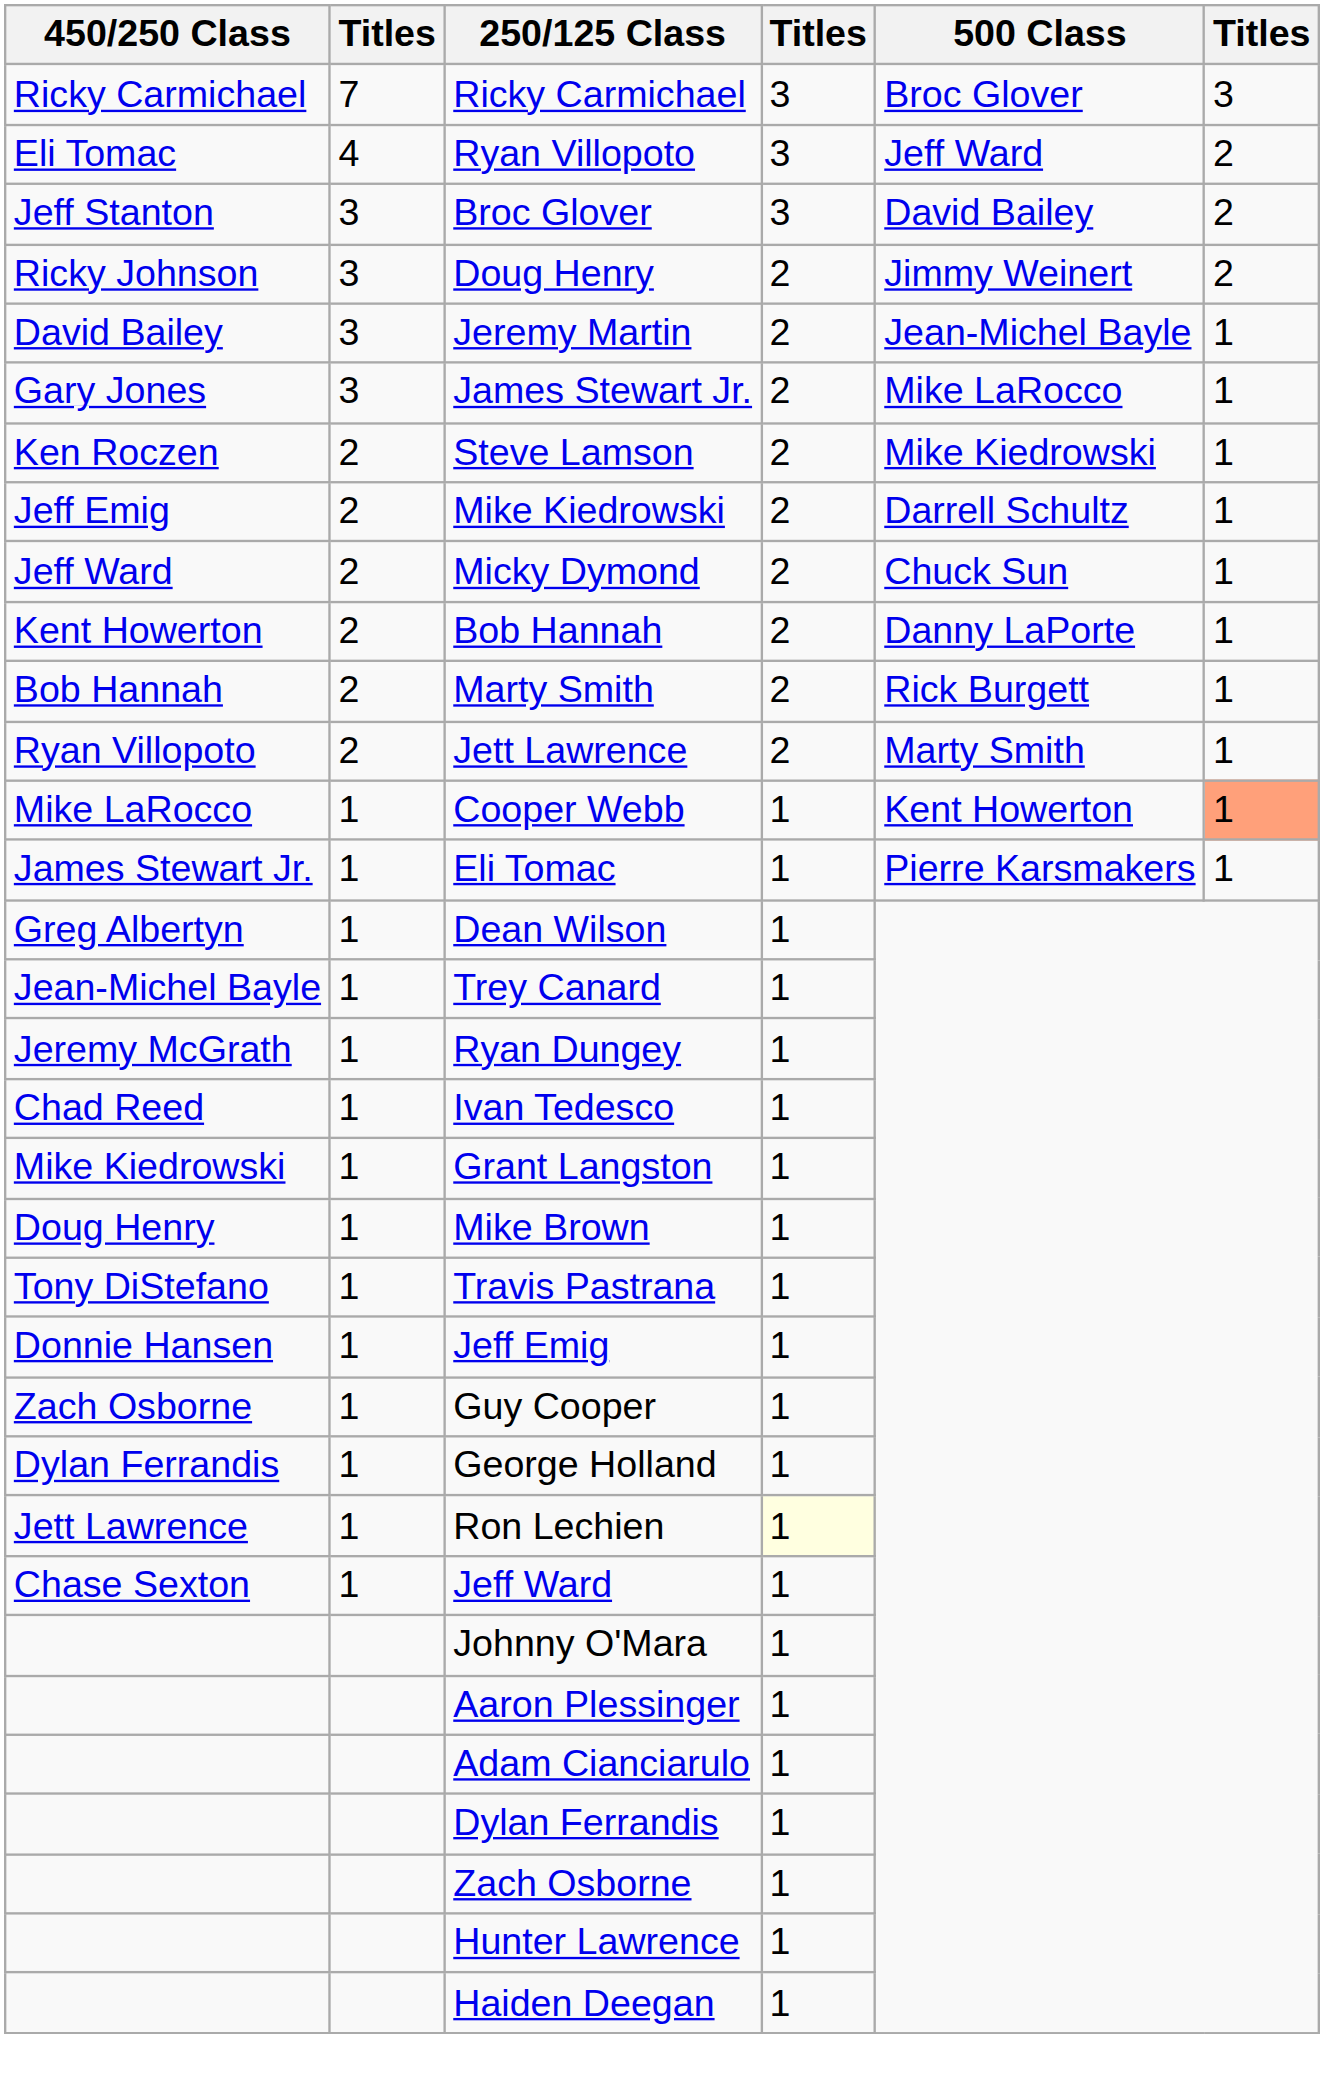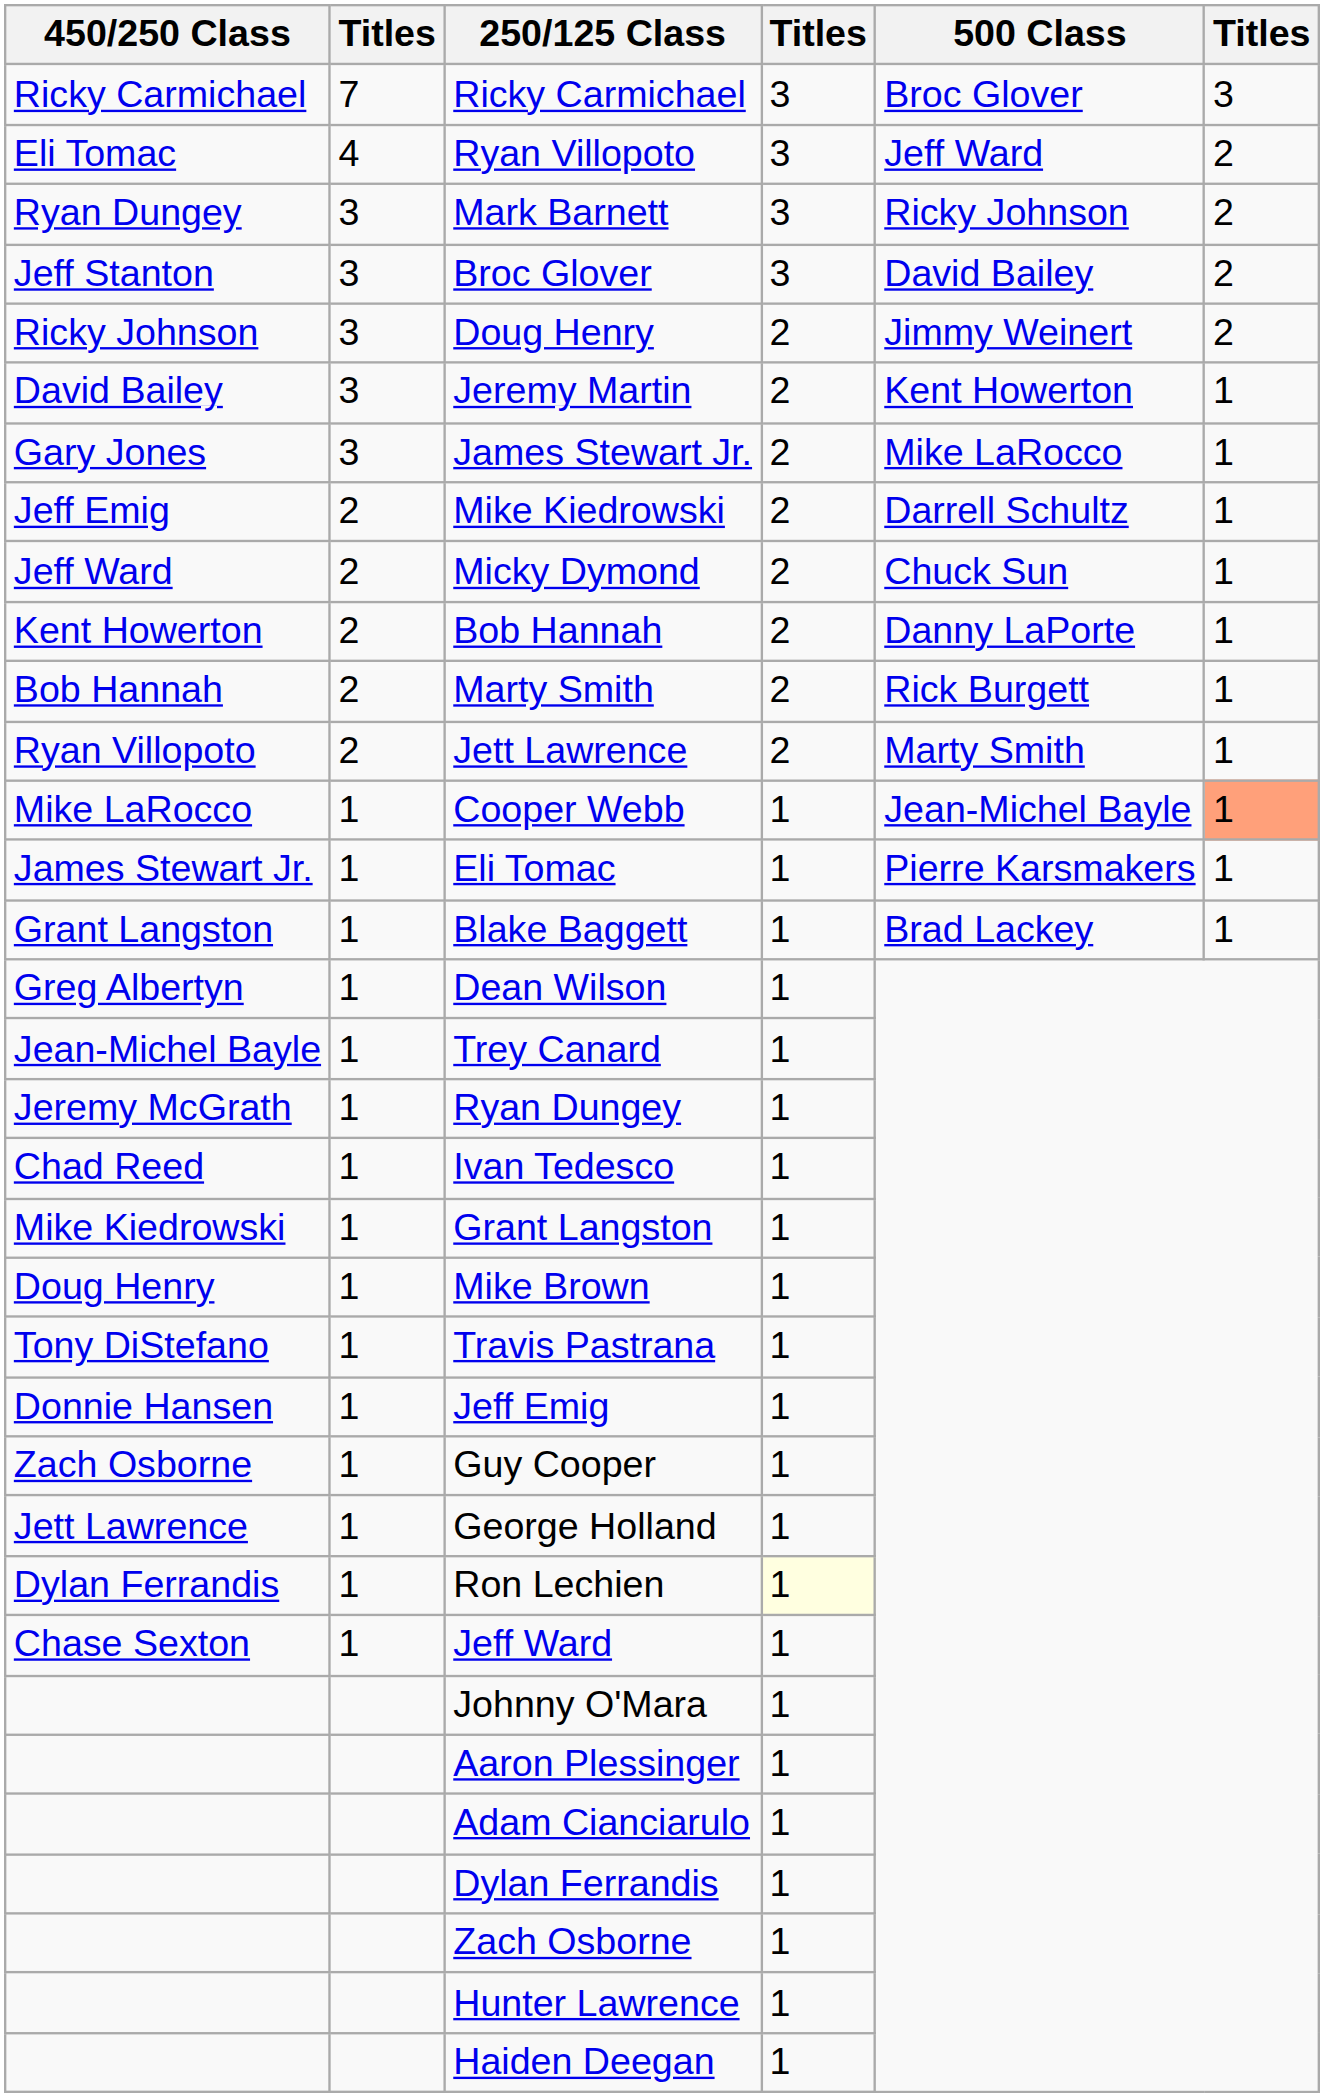 <table class="wikitable">
 <tr>
 <th>450/250 Class</th>
 <th>Titles</th>
 <th>250/125 Class</th>
 <th>Titles</th>
 <th>500 Class</th>
 <th>Titles</th>
 </tr>
 <tr>
 <td> <a href='#'>Ricky Carmichael</a></td>
 <td>7</td>
 <td> <a href='#'>Ricky Carmichael</a></td>
 <td>3</td>
 <td> <a href='#'>Broc Glover</a></td>
 <td>3</td>
 </tr>
 <tr>
 <td> <a href='#'>Eli Tomac</a></td>
 <td>4</td>
 <td> <a href='#'>Ryan Villopoto</a></td>
 <td>3</td>
 <td> <a href='#'>Jeff Ward</a></td>
 <td>2</td>
 </tr>
 <tr>
+<td> <a href='#'>Ryan Dungey</a></td>
+<td>3</td>
+<td> <a href='#'>Mark Barnett</a></td>
+<td>3</td>
+<td> <a href='#'>Ricky Johnson</a></td>
+<td>2</td>
+</tr>
+<tr>
 <td> <a href='#'>Jeff Stanton</a></td>
 <td>3</td>
 <td> <a href='#'>Broc Glover</a></td>
 <td>3</td>
 <td> <a href='#'>David Bailey</a></td>
 <td>2</td>
 </tr>
 <tr>
 <td> <a href='#'>Ricky Johnson</a></td>
 <td>3</td>
 <td> <a href='#'>Doug Henry</a></td>
 <td>2</td>
 <td> <a href='#'>Jimmy Weinert</a></td>
 <td>2</td>
 </tr>
 <tr>
 <td> <a href='#'>David Bailey</a></td>
 <td>3</td>
 <td> <a href='#'>Jeremy Martin</a></td>
 <td>2</td>
-<td> <a href='#'>Jean-Michel Bayle</a></td>
+<td> <a href='#'>Kent Howerton</a></td>
 <td>1</td>
 </tr>
 <tr>
 <td> <a href='#'>Gary Jones</a></td>
 <td>3</td>
 <td> <a href='#'>James Stewart Jr.</a></td>
 <td>2</td>
 <td> <a href='#'>Mike LaRocco</a></td>
-<td>1</td>
-</tr>
-<tr>
-<td> <a href='#'>Ken Roczen</a></td>
-<td>2</td>
-<td> <a href='#'>Steve Lamson</a></td>
-<td>2</td>
-<td> <a href='#'>Mike Kiedrowski</a></td>
 <td>1</td>
 </tr>
 <tr>
 <td> <a href='#'>Jeff Emig</a></td>
 <td>2</td>
 <td> <a href='#'>Mike Kiedrowski</a></td>
 <td>2</td>
 <td> <a href='#'>Darrell Schultz</a></td>
 <td>1</td>
 </tr>
 <tr>
 <td> <a href='#'>Jeff Ward</a></td>
 <td>2</td>
 <td> <a href='#'>Micky Dymond</a></td>
 <td>2</td>
 <td> <a href='#'>Chuck Sun</a></td>
 <td>1</td>
 </tr>
 <tr>
 <td> <a href='#'>Kent Howerton</a></td>
 <td>2</td>
 <td> <a href='#'>Bob Hannah</a></td>
 <td>2</td>
 <td> <a href='#'>Danny LaPorte</a></td>
 <td>1</td>
 </tr>
 <tr>
 <td> <a href='#'>Bob Hannah</a></td>
 <td>2</td>
 <td> <a href='#'>Marty Smith</a></td>
 <td>2</td>
 <td> <a href='#'>Rick Burgett</a></td>
 <td>1</td>
 </tr>
 <tr>
 <td> <a href='#'>Ryan Villopoto</a></td>
 <td>2</td>
 <td> <a href='#'>Jett Lawrence</a></td>
 <td>2</td>
 <td> <a href='#'>Marty Smith</a></td>
 <td>1</td>
 </tr>
 <tr>
 <td> <a href='#'>Mike LaRocco</a></td>
 <td>1</td>
 <td> <a href='#'>Cooper Webb</a></td>
 <td>1</td>
-<td> <a href='#'>Kent Howerton</a></td>
+<td> <a href='#'>Jean-Michel Bayle</a></td>
 <td style="background: lightsalmon;">1</td>
 </tr>
 <tr>
 <td> <a href='#'>James Stewart Jr.</a></td>
 <td>1</td>
 <td> <a href='#'>Eli Tomac</a></td>
 <td>1</td>
 <td> <a href='#'>Pierre Karsmakers</a></td>
+<td>1</td>
+</tr>
+<tr>
+<td> <a href='#'>Grant Langston</a></td>
+<td>1</td>
+<td> <a href='#'>Blake Baggett</a></td>
+<td>1</td>
+<td> <a href='#'>Brad Lackey</a></td>
 <td>1</td>
 </tr>
 <tr>
 <td> <a href='#'>Greg Albertyn</a></td>
 <td>1</td>
 <td> <a href='#'>Dean Wilson</a></td>
 <td>1</td>
 </tr>
 <tr>
 <td> <a href='#'>Jean-Michel Bayle</a></td>
 <td>1</td>
 <td> <a href='#'>Trey Canard</a></td>
 <td>1</td>
 </tr>
 <tr>
 <td> <a href='#'>Jeremy McGrath</a></td>
 <td>1</td>
 <td> <a href='#'>Ryan Dungey</a></td>
 <td>1</td>
 </tr>
 <tr>
 <td> <a href='#'>Chad Reed</a></td>
 <td>1</td>
 <td> <a href='#'>Ivan Tedesco</a></td>
 <td>1</td>
 </tr>
 <tr>
 <td> <a href='#'>Mike Kiedrowski</a></td>
 <td>1</td>
 <td> <a href='#'>Grant Langston</a></td>
 <td>1</td>
 </tr>
 <tr>
 <td> <a href='#'>Doug Henry</a></td>
 <td>1</td>
 <td> <a href='#'>Mike Brown</a></td>
 <td>1</td>
 </tr>
 <tr>
 <td> <a href='#'>Tony DiStefano</a></td>
 <td>1</td>
 <td> <a href='#'>Travis Pastrana</a></td>
 <td>1</td>
 </tr>
 <tr>
 <td> <a href='#'>Donnie Hansen</a></td>
 <td>1</td>
 <td> <a href='#'>Jeff Emig</a></td>
 <td>1</td>
 </tr>
 <tr>
 <td> <a href='#'>Zach Osborne</a></td>
 <td>1</td>
 <td> Guy Cooper</td>
 <td>1</td>
 </tr>
 <tr>
-<td> <a href='#'>Dylan Ferrandis</a></td>
+<td> <a href='#'>Jett Lawrence</a></td>
 <td>1</td>
 <td> George Holland</td>
 <td>1</td>
 </tr>
 <tr>
-<td> <a href='#'>Jett Lawrence</a></td>
+<td> <a href='#'>Dylan Ferrandis</a></td>
 <td>1</td>
 <td> Ron Lechien</td>
 <td style="background: lightyellow;">1</td>
 </tr>
 <tr>
 <td> <a href='#'>Chase Sexton</a></td>
 <td>1</td>
 <td> <a href='#'>Jeff Ward</a></td>
 <td>1</td>
 </tr>
 <tr>
 <td></td>
 <td></td>
 <td> Johnny O'Mara</td>
 <td>1</td>
 </tr>
 <tr>
 <td></td>
 <td></td>
 <td> <a href='#'>Aaron Plessinger</a></td>
 <td>1</td>
 </tr>
 <tr>
 <td></td>
 <td></td>
 <td> <a href='#'>Adam Cianciarulo</a></td>
 <td>1</td>
 </tr>
 <tr>
 <td></td>
 <td></td>
 <td> <a href='#'>Dylan Ferrandis</a></td>
 <td>1</td>
 </tr>
 <tr>
 <td></td>
 <td></td>
 <td> <a href='#'>Zach Osborne</a></td>
 <td>1</td>
 </tr>
 <tr>
 <td></td>
 <td></td>
 <td> <a href='#'>Hunter Lawrence</a></td>
 <td>1</td>
 </tr>
 <tr>
 <td></td>
 <td></td>
 <td> <a href='#'>Haiden Deegan</a></td>
 <td>1</td>
 </tr>
 <tr>
 </tr>
 </table>
